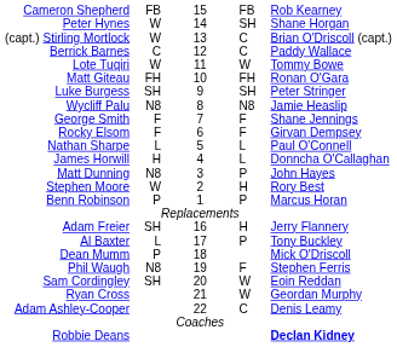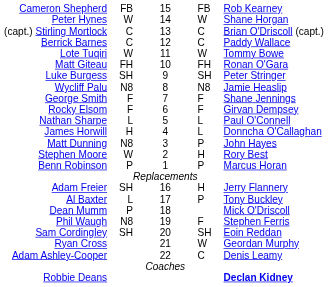 <table width="100%" style="font-size: 90%; " cellspacing="0" cellpadding="0" align=center>
 <tr>
 <td width=41%; text-align=right></td>
 <td width=3%; text-align:right></td>
 <td width=4%; text-align:center></td>
 <td width=3%; text-align:left></td>
 <td width=49%; text-align:left></td>
 </tr>
 <tr>
 <td align=right><a href='#'>Cameron Shepherd</a></td>
 <td align=right>FB</td>
 <td align=center>15</td>
 <td>FB</td>
 <td><a href='#'>Rob Kearney</a></td>
 </tr>
 <tr>
 <td align=right><a href='#'>Peter Hynes</a></td>
 <td align=right>W</td>
 <td align=center>14</td>
-<td>SH</td>
+<td>W</td>
 <td><a href='#'>Shane Horgan</a> </td>
 </tr>
 <tr>
 <td align=right>(capt.) <a href='#'>Stirling Mortlock</a></td>
-<td align=right>W</td>
+<td align=right>C</td>
 <td align=center>13</td>
 <td>C</td>
 <td><a href='#'>Brian O'Driscoll</a> (capt.) </td>
 </tr>
 <tr>
 <td align=right><a href='#'>Berrick Barnes</a></td>
 <td align=right>C</td>
 <td align=center>12</td>
 <td>C</td>
 <td><a href='#'>Paddy Wallace</a></td>
 </tr>
 <tr>
 <td align=right><a href='#'>Lote Tuqiri</a></td>
 <td align=right>W</td>
 <td align=center>11</td>
 <td>W</td>
 <td><a href='#'>Tommy Bowe</a></td>
 </tr>
 <tr>
 <td align=right><a href='#'>Matt Giteau</a></td>
 <td align=right>FH</td>
 <td align=center>10</td>
 <td>FH</td>
 <td><a href='#'>Ronan O'Gara</a></td>
 </tr>
 <tr>
 <td align=right> <a href='#'>Luke Burgess</a></td>
 <td align=right>SH</td>
 <td align=center>9</td>
 <td>SH</td>
 <td><a href='#'>Peter Stringer</a> </td>
 </tr>
 <tr>
 <td align=right> <a href='#'>Wycliff Palu</a></td>
 <td align=right>N8</td>
 <td align=center>8</td>
 <td>N8</td>
 <td><a href='#'>Jamie Heaslip</a></td>
 </tr>
 <tr>
 <td align=right><a href='#'>George Smith</a></td>
 <td align=right>F</td>
 <td align=center>7</td>
 <td>F</td>
 <td><a href='#'>Shane Jennings</a> </td>
 </tr>
 <tr>
 <td align=right> <a href='#'>Rocky Elsom</a></td>
 <td align=right>F</td>
 <td align=center>6</td>
 <td>F</td>
 <td><a href='#'>Girvan Dempsey</a> </td>
 </tr>
 <tr>
 <td align=right><a href='#'>Nathan Sharpe</a></td>
 <td align=right>L</td>
 <td align=center>5</td>
 <td>L</td>
 <td><a href='#'>Paul O'Connell</a></td>
 </tr>
 <tr>
 <td align=right><a href='#'>James Horwill</a></td>
 <td align=right>H</td>
 <td align=center>4</td>
 <td>L</td>
 <td><a href='#'>Donncha O'Callaghan</a></td>
 </tr>
 <tr>
 <td align=right> <a href='#'>Matt Dunning</a></td>
 <td align=right>N8</td>
 <td align=center>3</td>
 <td>P</td>
 <td><a href='#'>John Hayes</a> </td>
 </tr>
 <tr>
 <td align=right> <a href='#'>Stephen Moore</a></td>
 <td align=right>W</td>
 <td align=center>2</td>
 <td>H</td>
 <td><a href='#'>Rory Best</a> </td>
 </tr>
 <tr>
 <td align=right><a href='#'>Benn Robinson</a></td>
 <td align=right>P</td>
 <td align=center>1</td>
 <td>P</td>
 <td><a href='#'>Marcus Horan</a> </td>
 </tr>
 <tr>
 <td></td>
 <td></td>
 <td align=center><em>Replacements</em></td>
 <td></td>
 <td></td>
 </tr>
 <tr>
 <td align=right> <a href='#'>Adam Freier</a></td>
 <td align=right>SH</td>
 <td align=center>16</td>
 <td>H</td>
 <td><a href='#'>Jerry Flannery</a> </td>
 </tr>
 <tr>
 <td align=right> <a href='#'>Al Baxter</a></td>
 <td align=right>L</td>
 <td align=center>17</td>
 <td>P</td>
 <td><a href='#'>Tony Buckley</a> </td>
 </tr>
 <tr>
 <td align=right> <a href='#'>Dean Mumm</a></td>
 <td align=right>P</td>
 <td align=center>18</td>
 <td></td>
 <td><a href='#'>Mick O'Driscoll</a></td>
 </tr>
 <tr>
 <td align=right> <a href='#'>Phil Waugh</a></td>
 <td align=right>N8</td>
 <td align=center>19</td>
 <td>F</td>
 <td><a href='#'>Stephen Ferris</a>  </td>
 </tr>
 <tr>
 <td align=right> <a href='#'>Sam Cordingley</a></td>
 <td align=right>SH</td>
 <td align=center>20</td>
-<td>W</td>
+<td>SH</td>
 <td><a href='#'>Eoin Reddan</a> </td>
 </tr>
 <tr>
 <td align=right><a href='#'>Ryan Cross</a></td>
 <td align=right></td>
 <td align=center>21</td>
 <td>W</td>
 <td><a href='#'>Geordan Murphy</a> </td>
 </tr>
 <tr>
 <td align=right> <a href='#'>Adam Ashley-Cooper</a></td>
 <td align=right></td>
 <td align=center>22</td>
 <td>C</td>
 <td><a href='#'>Denis Leamy</a></td>
 </tr>
 <tr>
 <td></td>
 <td></td>
 <td align=center><em>Coaches</em></td>
 <td></td>
 <td></td>
 </tr>
 <tr>
 <td align=right> <a href='#'>Robbie Deans</a></td>
 <td></td>
 <td></td>
 <td></td>
 <td><strong><a href='#'>Declan Kidney</a> </strong></td>
 </tr>
 </table>
